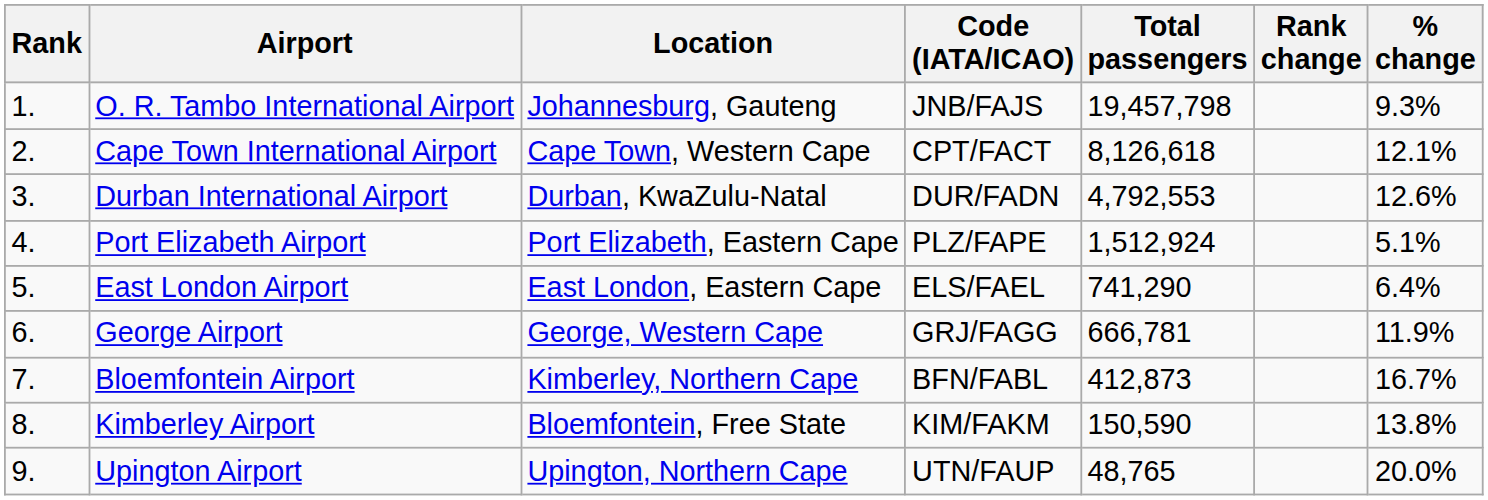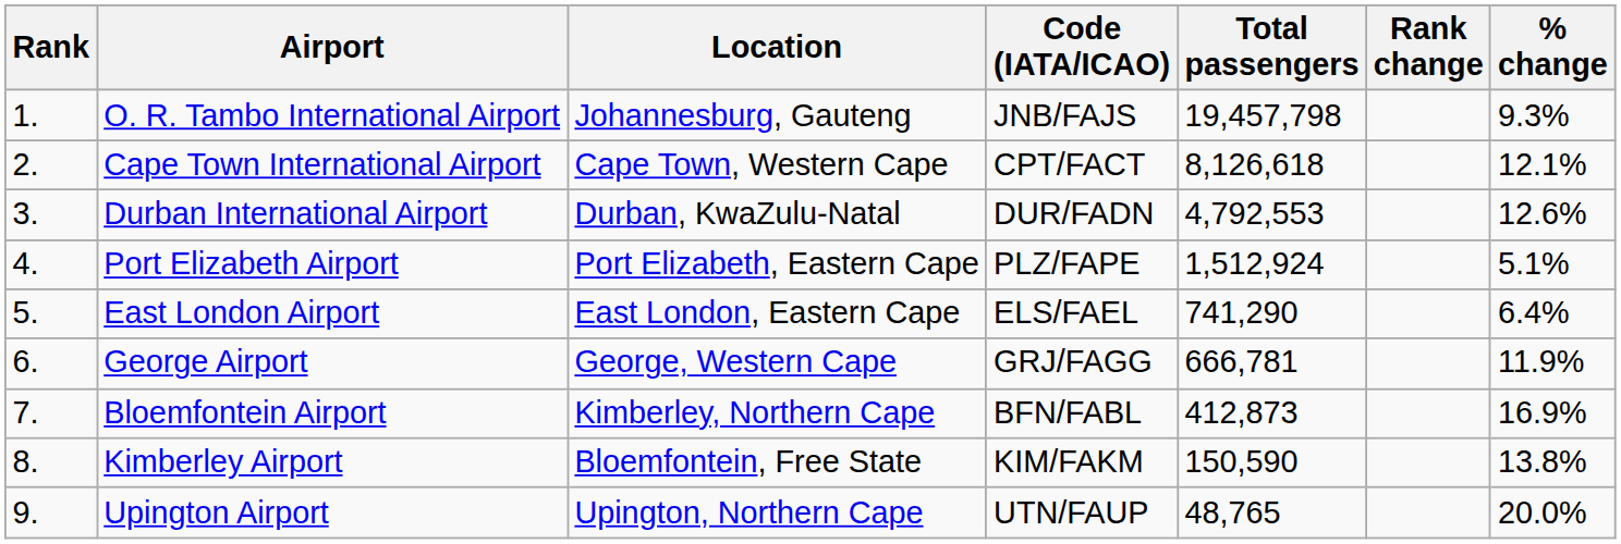 <table class="wikitable sortable"  width= align=>
 <tr bgcolor=lightgrey>
 <th>Rank</th>
 <th>Airport</th>
 <th>Location</th>
 <th>Code<br>(IATA/ICAO)</th>
 <th>Total<br>passengers</th>
 <th>Rank<br>change</th>
 <th>%<br>change</th>
 </tr>
 <tr>
 <td>1.</td>
 <td><a href='#'>O. R. Tambo International Airport</a></td>
 <td><a href='#'>Johannesburg</a>, Gauteng</td>
 <td>JNB/FAJS</td>
 <td>19,457,798</td>
 <td></td>
 <td>9.3%</td>
 </tr>
 <tr>
 <td>2.</td>
 <td><a href='#'>Cape Town International Airport</a></td>
 <td><a href='#'>Cape Town</a>, Western Cape</td>
 <td>CPT/FACT</td>
 <td>8,126,618</td>
 <td></td>
 <td>12.1%</td>
 </tr>
 <tr>
 <td>3.</td>
 <td><a href='#'>Durban International Airport</a></td>
 <td><a href='#'>Durban</a>, KwaZulu-Natal</td>
 <td>DUR/FADN</td>
 <td>4,792,553</td>
 <td></td>
 <td>12.6%</td>
 </tr>
 <tr>
 <td>4.</td>
 <td><a href='#'>Port Elizabeth Airport</a></td>
 <td><a href='#'>Port Elizabeth</a>, Eastern Cape</td>
 <td>PLZ/FAPE</td>
 <td>1,512,924</td>
 <td></td>
 <td>5.1%</td>
 </tr>
 <tr>
 <td>5.</td>
 <td><a href='#'>East London Airport</a></td>
 <td><a href='#'>East London</a>, Eastern Cape</td>
 <td>ELS/FAEL</td>
 <td>741,290</td>
 <td></td>
 <td>6.4%</td>
 </tr>
 <tr>
 <td>6.</td>
 <td><a href='#'>George Airport</a></td>
 <td><a href='#'>George, Western Cape</a></td>
 <td>GRJ/FAGG</td>
 <td>666,781</td>
 <td></td>
 <td>11.9%</td>
 </tr>
 <tr>
 <td>7.</td>
 <td><a href='#'>Bloemfontein Airport</a></td>
 <td><a href='#'>Kimberley, Northern Cape</a></td>
 <td>BFN/FABL</td>
 <td>412,873</td>
 <td></td>
-<td>16.7%</td>
+<td>16.9%</td>
 </tr>
 <tr>
 <td>8.</td>
 <td><a href='#'>Kimberley Airport</a></td>
 <td><a href='#'>Bloemfontein</a>, Free State</td>
 <td>KIM/FAKM</td>
 <td>150,590</td>
 <td></td>
 <td>13.8%</td>
 </tr>
 <tr>
 <td>9.</td>
 <td><a href='#'>Upington Airport</a></td>
 <td><a href='#'>Upington, Northern Cape</a></td>
 <td>UTN/FAUP</td>
 <td>48,765</td>
 <td></td>
 <td>20.0%</td>
 </tr>
 </table>
